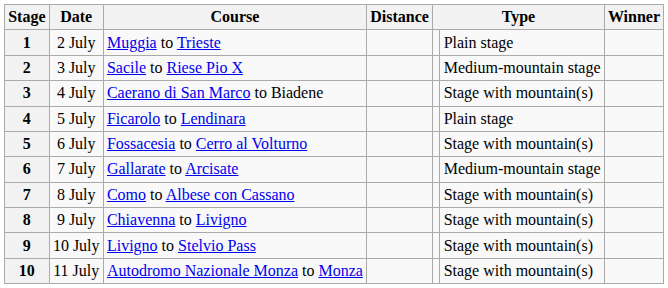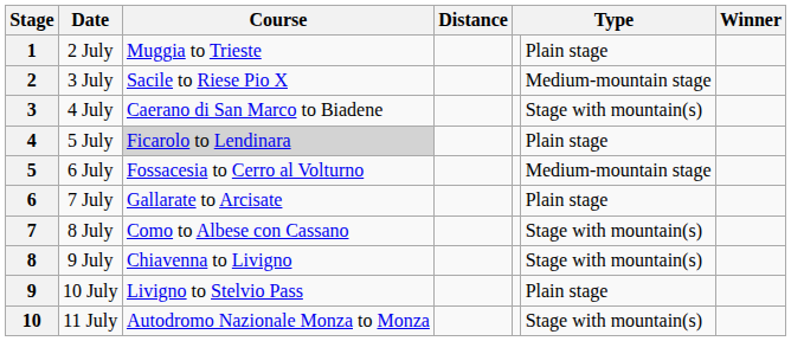 <table class="wikitable">
 <tr>
 <th>Stage</th>
 <th>Date</th>
 <th>Course</th>
 <th>Distance</th>
 <th colspan="2">Type</th>
 <th>Winner</th>
 </tr>
 <tr>
 <th style="text-align:center">1</th>
 <td style="text-align:center;">2 July</td>
 <td><a href='#'>Muggia</a> to <a href='#'>Trieste</a></td>
 <td style="text-align:center;"></td>
 <td style="text-align:center;"></td>
 <td>Plain stage</td>
 <td></td>
 </tr>
 <tr>
 <th style="text-align:center">2</th>
 <td style="text-align:center;">3 July</td>
 <td><a href='#'>Sacile</a> to <a href='#'>Riese Pio X</a></td>
 <td style="text-align:center;"></td>
 <td style="text-align:center;"></td>
 <td>Medium-mountain stage</td>
 <td></td>
 </tr>
 <tr>
 <th style="text-align:center">3</th>
 <td style="text-align:center;">4 July</td>
 <td><a href='#'>Caerano di San Marco</a> to Biadene</td>
 <td style="text-align:center;"></td>
 <td style="text-align:center;"></td>
 <td>Stage with mountain(s)</td>
 <td></td>
 </tr>
 <tr>
 <th style="text-align:center">4</th>
 <td style="text-align:center;">5 July</td>
-<td><a href='#'>Ficarolo</a> to <a href='#'>Lendinara</a></td>
+<td style="background: lightgrey;"><a href='#'>Ficarolo</a> to <a href='#'>Lendinara</a></td>
 <td style="text-align:center;"></td>
 <td style="text-align:center;"></td>
 <td>Plain stage</td>
 <td></td>
 </tr>
 <tr>
 <th style="text-align:center">5</th>
 <td style="text-align:center">6 July</td>
 <td><a href='#'>Fossacesia</a> to <a href='#'>Cerro al Volturno</a></td>
 <td style="text-align:center"></td>
 <td style="text-align:center"></td>
-<td>Stage with mountain(s)</td>
+<td>Medium-mountain stage</td>
 <td></td>
 </tr>
 <tr>
 <th style="text-align:center">6</th>
 <td style="text-align:center">7 July</td>
 <td><a href='#'>Gallarate</a> to <a href='#'>Arcisate</a></td>
 <td style="text-align:center"></td>
 <td style="text-align:center"></td>
-<td>Medium-mountain stage</td>
+<td>Plain stage</td>
 <td></td>
 </tr>
 <tr>
 <th style="text-align:center">7</th>
 <td style="text-align:center">8 July</td>
 <td><a href='#'>Como</a> to <a href='#'>Albese con Cassano</a></td>
 <td style="text-align:center"></td>
 <td style="text-align:center"></td>
 <td>Stage with mountain(s)</td>
 <td></td>
 </tr>
 <tr>
 <th style="text-align:center">8</th>
 <td style="text-align:center">9 July</td>
 <td><a href='#'>Chiavenna</a> to <a href='#'>Livigno</a></td>
 <td style="text-align:center"></td>
 <td style="text-align:center"></td>
 <td>Stage with mountain(s)</td>
 <td></td>
 </tr>
 <tr>
 <th style="text-align:center">9</th>
 <td style="text-align:center">10 July</td>
 <td><a href='#'>Livigno</a> to <a href='#'>Stelvio Pass</a></td>
 <td style="text-align:center"></td>
 <td style="text-align:center"></td>
-<td>Stage with mountain(s)</td>
+<td>Plain stage</td>
 <td></td>
 </tr>
 <tr>
 <th style="text-align:center">10</th>
 <td style="text-align:center">11 July</td>
 <td><a href='#'>Autodromo Nazionale Monza</a> to <a href='#'>Monza</a></td>
 <td style="text-align:center"></td>
 <td style="text-align:center"></td>
 <td>Stage with mountain(s)</td>
 <td></td>
 </tr>
 <tr>
 </tr>
 </table>
